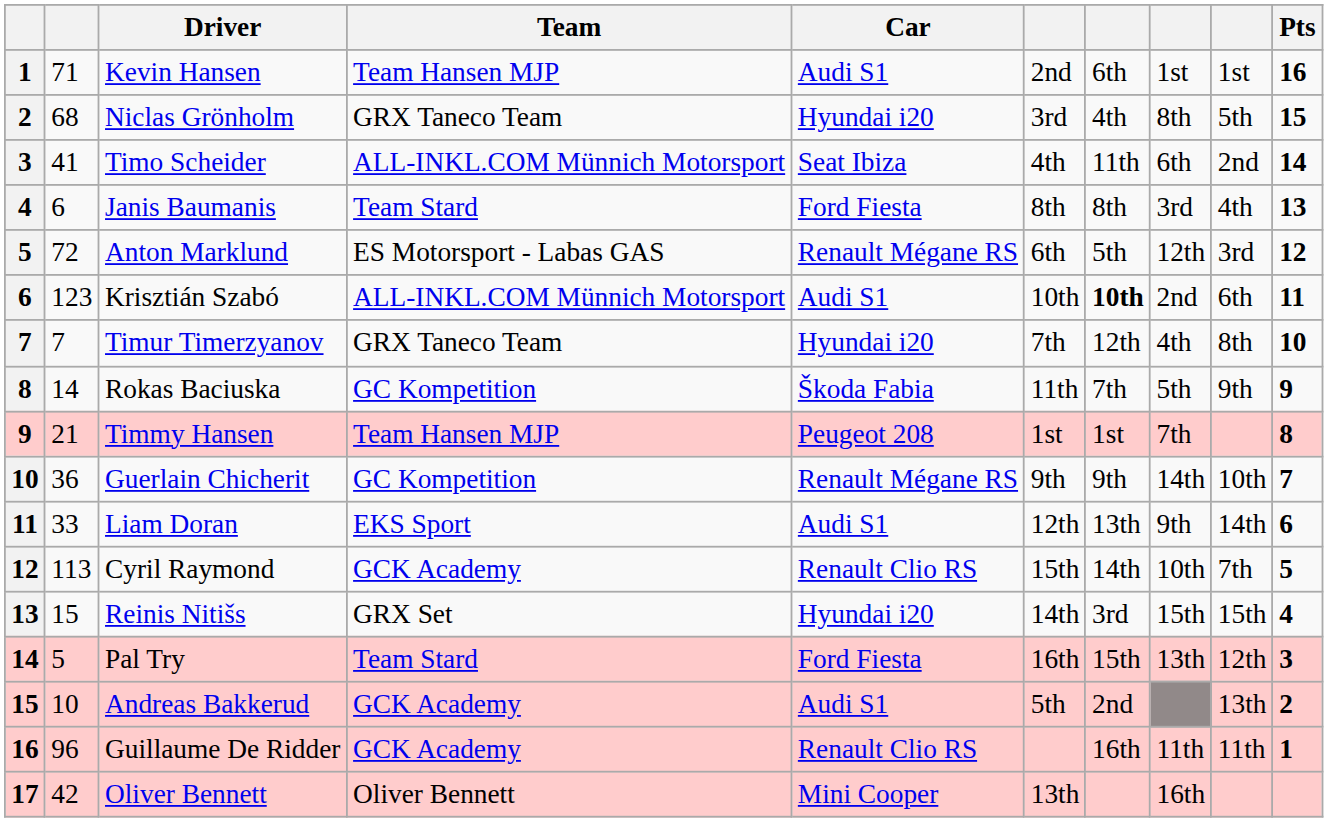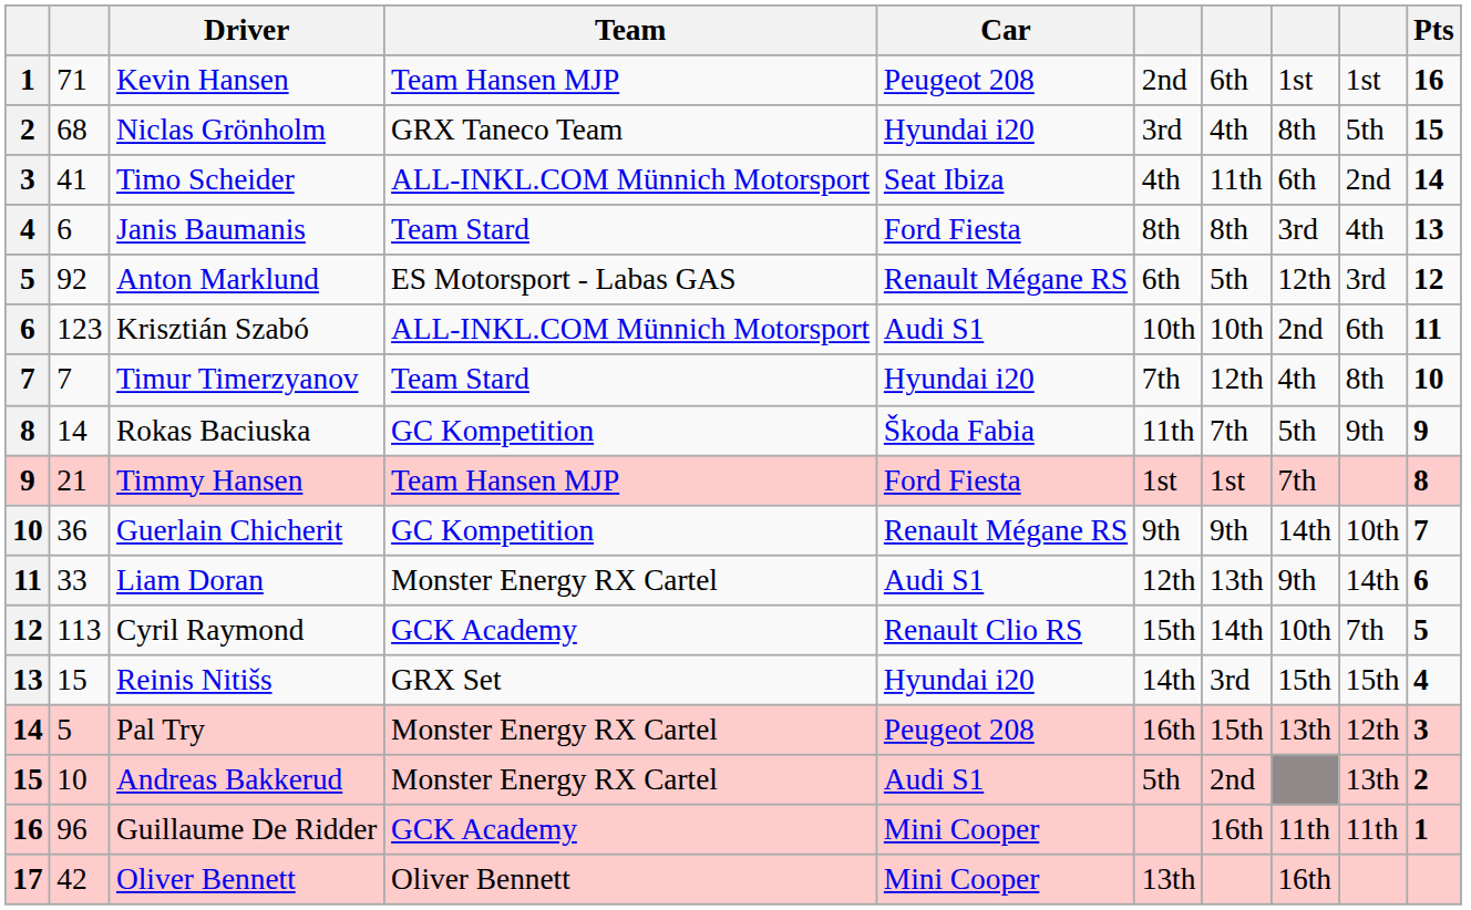 <table class="wikitable" style="font-size:95%">
 <tr>
 <th></th>
 <th></th>
 <th>Driver</th>
 <th>Team</th>
 <th>Car</th>
 <th></th>
 <th></th>
 <th></th>
 <th></th>
 <th>Pts</th>
 </tr>
 <tr>
 <th>1</th>
 <td>71</td>
 <td> <a href='#'>Kevin Hansen</a></td>
 <td><a href='#'>Team Hansen MJP</a></td>
-<td><a href='#'>Audi S1</a></td>
+<td><a href='#'>Peugeot 208</a></td>
 <td>2nd</td>
 <td>6th</td>
 <td>1st</td>
 <td>1st</td>
 <td><strong>16</strong></td>
 </tr>
 <tr>
 <th>2</th>
 <td>68</td>
 <td> <a href='#'>Niclas Grönholm</a></td>
 <td>GRX Taneco Team</td>
 <td><a href='#'>Hyundai i20</a></td>
 <td>3rd</td>
 <td>4th</td>
 <td>8th</td>
 <td>5th</td>
 <td><strong>15</strong></td>
 </tr>
 <tr>
 <th>3</th>
 <td>41</td>
 <td> <a href='#'>Timo Scheider</a></td>
 <td><a href='#'>ALL-INKL.COM Münnich Motorsport</a></td>
 <td><a href='#'>Seat Ibiza</a></td>
 <td>4th</td>
 <td>11th</td>
 <td>6th</td>
 <td>2nd</td>
 <td><strong>14</strong></td>
 </tr>
 <tr>
 <th>4</th>
 <td>6</td>
 <td> <a href='#'>Janis Baumanis</a></td>
 <td><a href='#'>Team Stard</a></td>
 <td><a href='#'>Ford Fiesta</a></td>
 <td>8th</td>
 <td>8th</td>
 <td>3rd</td>
 <td>4th</td>
 <td><strong>13</strong></td>
 </tr>
 <tr>
 <th>5</th>
-<td>72</td>
+<td>92</td>
 <td> <a href='#'>Anton Marklund</a></td>
 <td>ES Motorsport - Labas GAS</td>
 <td><a href='#'>Renault Mégane RS</a></td>
 <td>6th</td>
 <td>5th</td>
 <td>12th</td>
 <td>3rd</td>
 <td><strong>12</strong></td>
 </tr>
 <tr>
 <th>6</th>
 <td>123</td>
 <td> Krisztián Szabó</td>
 <td><a href='#'>ALL-INKL.COM Münnich Motorsport</a></td>
 <td><a href='#'>Audi S1</a></td>
 <td>10th</td>
-<td><strong>10th</strong></td>
+<td>10th</td>
 <td>2nd</td>
 <td>6th</td>
 <td><strong>11</strong></td>
 </tr>
 <tr>
 <th>7</th>
 <td>7</td>
 <td> <a href='#'>Timur Timerzyanov</a></td>
-<td>GRX Taneco Team</td>
+<td><a href='#'>Team Stard</a></td>
 <td><a href='#'>Hyundai i20</a></td>
 <td>7th</td>
 <td>12th</td>
 <td>4th</td>
 <td>8th</td>
 <td><strong>10</strong></td>
 </tr>
 <tr>
 <th>8</th>
 <td>14</td>
 <td> Rokas Baciuska</td>
 <td><a href='#'>GC Kompetition</a></td>
 <td><a href='#'>Škoda Fabia</a></td>
 <td>11th</td>
 <td>7th</td>
 <td>5th</td>
 <td>9th</td>
 <td><strong>9</strong></td>
 </tr>
 <tr>
 <th style="background:#ffcccc;">9</th>
 <td style="background:#ffcccc;">21</td>
 <td style="background:#ffcccc;"> <a href='#'>Timmy Hansen</a></td>
 <td style="background:#ffcccc;"><a href='#'>Team Hansen MJP</a></td>
-<td style="background:#ffcccc;"><a href='#'>Peugeot 208</a></td>
+<td style="background:#ffcccc;"><a href='#'>Ford Fiesta</a></td>
 <td style="background:#ffcccc;">1st</td>
 <td style="background:#ffcccc;">1st</td>
 <td style="background:#ffcccc;">7th</td>
 <td style="background:#ffcccc;"></td>
 <td style="background:#ffcccc;"><strong>8</strong></td>
 </tr>
 <tr>
 <th>10</th>
 <td>36</td>
 <td> <a href='#'>Guerlain Chicherit</a></td>
 <td><a href='#'>GC Kompetition</a></td>
 <td><a href='#'>Renault Mégane RS</a></td>
 <td>9th</td>
 <td>9th</td>
 <td>14th</td>
 <td>10th</td>
 <td><strong>7</strong></td>
 </tr>
 <tr>
 <th>11</th>
 <td>33</td>
 <td> <a href='#'>Liam Doran</a></td>
-<td><a href='#'>EKS Sport</a></td>
+<td>Monster Energy RX Cartel</td>
 <td><a href='#'>Audi S1</a></td>
 <td>12th</td>
 <td>13th</td>
 <td>9th</td>
 <td>14th</td>
 <td><strong>6</strong></td>
 </tr>
 <tr>
 <th>12</th>
 <td>113</td>
 <td> Cyril Raymond</td>
 <td><a href='#'>GCK Academy</a></td>
 <td><a href='#'>Renault Clio RS</a></td>
 <td>15th</td>
 <td>14th</td>
 <td>10th</td>
 <td>7th</td>
 <td><strong>5</strong></td>
 </tr>
 <tr>
 <th>13</th>
 <td>15</td>
 <td> <a href='#'>Reinis Nitišs</a></td>
 <td>GRX Set</td>
 <td><a href='#'>Hyundai i20</a></td>
 <td>14th</td>
 <td>3rd</td>
 <td>15th</td>
 <td>15th</td>
 <td><strong>4</strong></td>
 </tr>
 <tr>
 <th style="background:#ffcccc;">14</th>
 <td style="background:#ffcccc;">5</td>
 <td style="background:#ffcccc;"> Pal Try</td>
-<td style="background:#ffcccc;"><a href='#'>Team Stard</a></td>
-<td style="background:#ffcccc;"><a href='#'>Ford Fiesta</a></td>
+<td style="background:#ffcccc;">Monster Energy RX Cartel</td>
+<td style="background:#ffcccc;"><a href='#'>Peugeot 208</a></td>
 <td style="background:#ffcccc;">16th</td>
 <td style="background:#ffcccc;">15th</td>
 <td style="background:#ffcccc;">13th</td>
 <td style="background:#ffcccc;">12th</td>
 <td style="background:#ffcccc;"><strong>3</strong></td>
 </tr>
 <tr>
 <th style="background:#ffcccc;">15</th>
 <td style="background:#ffcccc;">10</td>
 <td style="background:#ffcccc;"> <a href='#'>Andreas Bakkerud</a></td>
-<td style="background:#ffcccc;"><a href='#'>GCK Academy</a></td>
+<td style="background:#ffcccc;">Monster Energy RX Cartel</td>
 <td style="background:#ffcccc;"><a href='#'>Audi S1</a></td>
 <td style="background:#ffcccc;">5th</td>
 <td style="background:#ffcccc;">2nd</td>
 <td style="background:#918989;"><strong></strong></td>
 <td style="background:#ffcccc;">13th</td>
 <td style="background:#ffcccc;"><strong>2</strong></td>
 </tr>
 <tr>
 <th style="background:#ffcccc;">16</th>
 <td style="background:#ffcccc;">96</td>
 <td style="background:#ffcccc;"> Guillaume De Ridder</td>
 <td style="background:#ffcccc;"><a href='#'>GCK Academy</a></td>
-<td style="background:#ffcccc;"><a href='#'>Renault Clio RS</a></td>
+<td style="background:#ffcccc;"><a href='#'>Mini Cooper</a></td>
 <td style="background:#ffcccc;"></td>
 <td style="background:#ffcccc;">16th</td>
 <td style="background:#ffcccc;">11th</td>
 <td style="background:#ffcccc;">11th</td>
 <td style="background:#ffcccc;"><strong>1</strong></td>
 </tr>
 <tr>
 <th style="background:#ffcccc;">17</th>
 <td style="background:#ffcccc;">42</td>
 <td style="background:#ffcccc;"> <a href='#'>Oliver Bennett</a></td>
 <td style="background:#ffcccc;">Oliver Bennett</td>
 <td style="background:#ffcccc;"><a href='#'>Mini Cooper</a></td>
 <td style="background:#ffcccc;">13th</td>
 <td style="background:#ffcccc;"></td>
 <td style="background:#ffcccc;">16th</td>
 <td style="background:#ffcccc;"></td>
 <td style="background:#ffcccc;"></td>
 </tr>
 </table>
